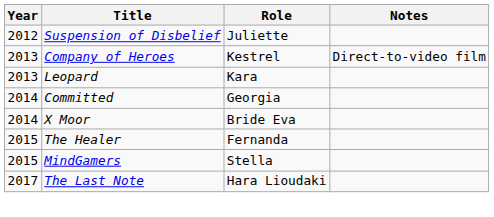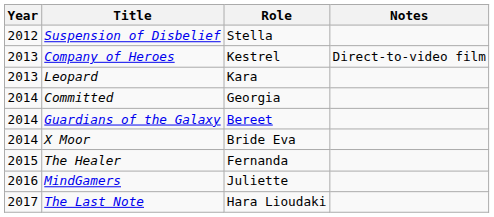 <table class="wikitable sortable">
 <tr>
 <th>Year</th>
 <th>Title</th>
 <th>Role</th>
 <th class="unsortable">Notes</th>
 </tr>
 <tr>
 <td>2012</td>
 <td><em><a href='#'>Suspension of Disbelief</a></em></td>
-<td>Juliette</td>
+<td>Stella</td>
 <td></td>
 </tr>
 <tr>
 <td>2013</td>
 <td><em><a href='#'>Company of Heroes</a></em></td>
 <td>Kestrel</td>
 <td>Direct-to-video film</td>
 </tr>
 <tr>
 <td>2013</td>
 <td><em>Leopard</em></td>
 <td>Kara</td>
 <td></td>
 </tr>
 <tr>
 <td>2014</td>
 <td><em>Committed</em></td>
 <td>Georgia</td>
 <td></td>
 </tr>
 <tr>
 <td>2014</td>
+<td><em><a href='#'>Guardians of the Galaxy</a></em></td>
+<td><a href='#'>Bereet</a></td>
+<td></td>
+</tr>
+<tr>
+<td>2014</td>
 <td><em>X Moor</em></td>
 <td>Bride Eva</td>
 <td></td>
 </tr>
 <tr>
 <td>2015</td>
 <td><em>The Healer</em></td>
 <td>Fernanda</td>
 <td></td>
 </tr>
 <tr>
-<td>2015</td>
+<td>2016</td>
 <td><em><a href='#'>MindGamers</a></em></td>
-<td>Stella</td>
+<td>Juliette</td>
 <td></td>
 </tr>
 <tr>
 <td>2017</td>
 <td><em><a href='#'>The Last Note</a></em></td>
 <td>Hara Lioudaki</td>
 <td></td>
 </tr>
 </table>
